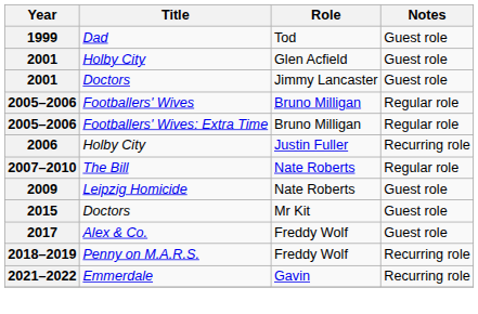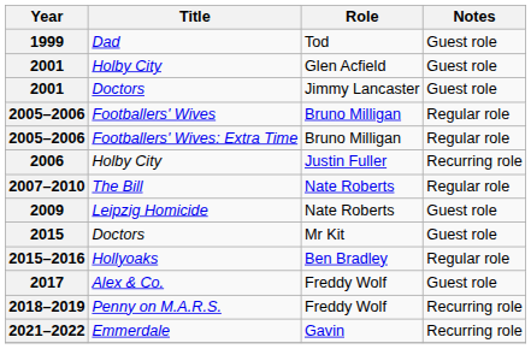 <table class="wikitable sortable plainrowheaders">
 <tr>
 <th scope="col">Year</th>
 <th scope="col">Title</th>
 <th scope="col">Role</th>
 <th scope="col" class="unsortable">Notes</th>
 </tr>
 <tr>
 <th scope="row">1999</th>
 <td><em><a href='#'>Dad</a></em></td>
 <td>Tod</td>
 <td>Guest role</td>
 </tr>
 <tr>
 <th scope="row">2001</th>
 <td><em><a href='#'>Holby City</a></em></td>
 <td>Glen Acfield</td>
 <td>Guest role</td>
 </tr>
 <tr>
 <th scope="row">2001</th>
 <td><em><a href='#'>Doctors</a></em></td>
 <td>Jimmy Lancaster</td>
 <td>Guest role</td>
 </tr>
 <tr>
 <th scope="row">2005–2006</th>
 <td><em><a href='#'>Footballers' Wives</a></em></td>
 <td><a href='#'>Bruno Milligan</a></td>
 <td>Regular role</td>
 </tr>
 <tr>
 <th scope="row">2005–2006</th>
 <td><em><a href='#'>Footballers' Wives: Extra Time</a></em></td>
 <td>Bruno Milligan</td>
 <td>Regular role</td>
 </tr>
 <tr>
 <th scope="row">2006</th>
 <td><em>Holby City</em></td>
 <td><a href='#'>Justin Fuller</a></td>
 <td>Recurring role</td>
 </tr>
 <tr>
 <th scope="row">2007–2010</th>
 <td><em><a href='#'>The Bill</a></em></td>
 <td><a href='#'>Nate Roberts</a></td>
 <td>Regular role</td>
 </tr>
 <tr>
 <th scope="row">2009</th>
 <td><em><a href='#'>Leipzig Homicide</a></em></td>
 <td>Nate Roberts</td>
 <td>Guest role</td>
 </tr>
 <tr>
 <th scope="row">2015</th>
 <td><em>Doctors</em></td>
 <td>Mr Kit</td>
 <td>Guest role</td>
 </tr>
 <tr>
+<th scope="row">2015–2016</th>
+<td><em><a href='#'>Hollyoaks</a></em></td>
+<td><a href='#'>Ben Bradley</a></td>
+<td>Regular role</td>
+</tr>
+<tr>
 <th scope="row">2017</th>
 <td><em><a href='#'>Alex & Co.</a></em></td>
 <td>Freddy Wolf</td>
 <td>Guest role</td>
 </tr>
 <tr>
 <th scope="row">2018–2019</th>
 <td><em><a href='#'>Penny on M.A.R.S.</a></em></td>
 <td>Freddy Wolf</td>
 <td>Recurring role</td>
 </tr>
 <tr>
 <th scope="row">2021–2022</th>
 <td><em><a href='#'>Emmerdale</a></em></td>
 <td><a href='#'>Gavin</a></td>
 <td>Recurring role</td>
 </tr>
 <tr>
 </tr>
 </table>
